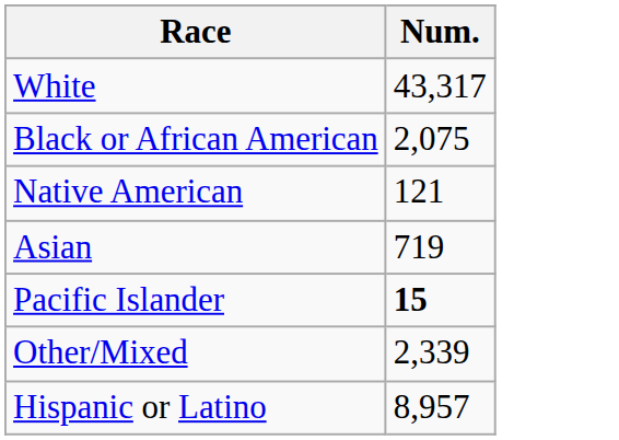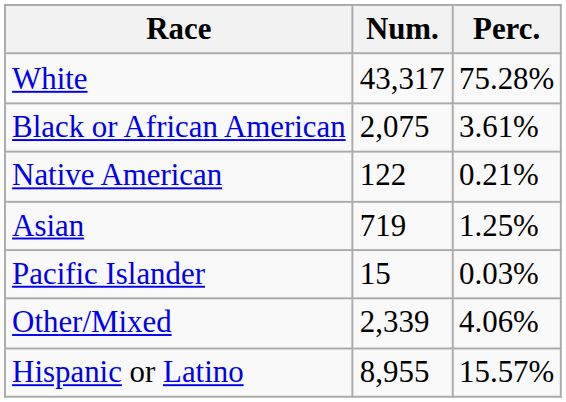 <table class="wikitable">
 <tr>
 <th>Race</th>
 <th>Num.</th>
+<th>Perc.</th>
 </tr>
 <tr>
 <td><a href='#'>White</a></td>
 <td>43,317</td>
+<td>75.28%</td>
 </tr>
 <tr>
 <td><a href='#'>Black or African American</a></td>
 <td>2,075</td>
+<td>3.61%</td>
 </tr>
 <tr>
 <td><a href='#'>Native American</a></td>
-<td>121</td>
+<td>122</td>
+<td>0.21%</td>
 </tr>
 <tr>
 <td><a href='#'>Asian</a></td>
 <td>719</td>
+<td>1.25%</td>
 </tr>
 <tr>
 <td><a href='#'>Pacific Islander</a></td>
-<td><strong>15</strong></td>
+<td>15</td>
+<td>0.03%</td>
 </tr>
 <tr>
 <td><a href='#'>Other/Mixed</a></td>
 <td>2,339</td>
+<td>4.06%</td>
 </tr>
 <tr>
 <td><a href='#'>Hispanic</a> or <a href='#'>Latino</a></td>
-<td>8,957</td>
+<td>8,955</td>
+<td>15.57%</td>
 </tr>
 </table>
